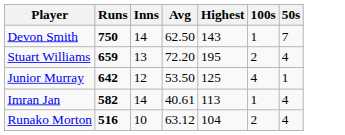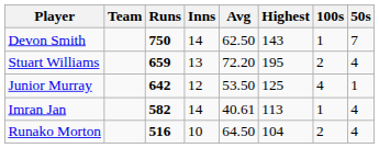 <table class="wikitable">
 <tr>
 <th>Player</th>
+<th>Team</th>
 <th>Runs</th>
 <th>Inns</th>
 <th>Avg</th>
 <th>Highest</th>
 <th>100s</th>
 <th>50s</th>
 </tr>
 <tr>
 <td><a href='#'>Devon Smith</a></td>
+<td></td>
 <td><strong>750</strong></td>
 <td>14</td>
 <td>62.50</td>
 <td>143</td>
 <td>1</td>
 <td>7</td>
 </tr>
 <tr>
 <td><a href='#'>Stuart Williams</a></td>
+<td></td>
 <td><strong>659</strong></td>
 <td>13</td>
 <td>72.20</td>
 <td>195</td>
 <td>2</td>
 <td>4</td>
 </tr>
 <tr>
 <td><a href='#'>Junior Murray</a></td>
+<td></td>
 <td><strong>642</strong></td>
 <td>12</td>
 <td>53.50</td>
 <td>125</td>
 <td>4</td>
 <td>1</td>
 </tr>
 <tr>
 <td><a href='#'>Imran Jan</a></td>
+<td></td>
 <td><strong>582</strong></td>
 <td>14</td>
 <td>40.61</td>
 <td>113</td>
 <td>1</td>
 <td>4</td>
 </tr>
 <tr>
 <td><a href='#'>Runako Morton</a></td>
+<td></td>
 <td><strong>516</strong></td>
 <td>10</td>
-<td>63.12</td>
+<td>64.50</td>
 <td>104</td>
 <td>2</td>
 <td>4</td>
 </tr>
 </table>
